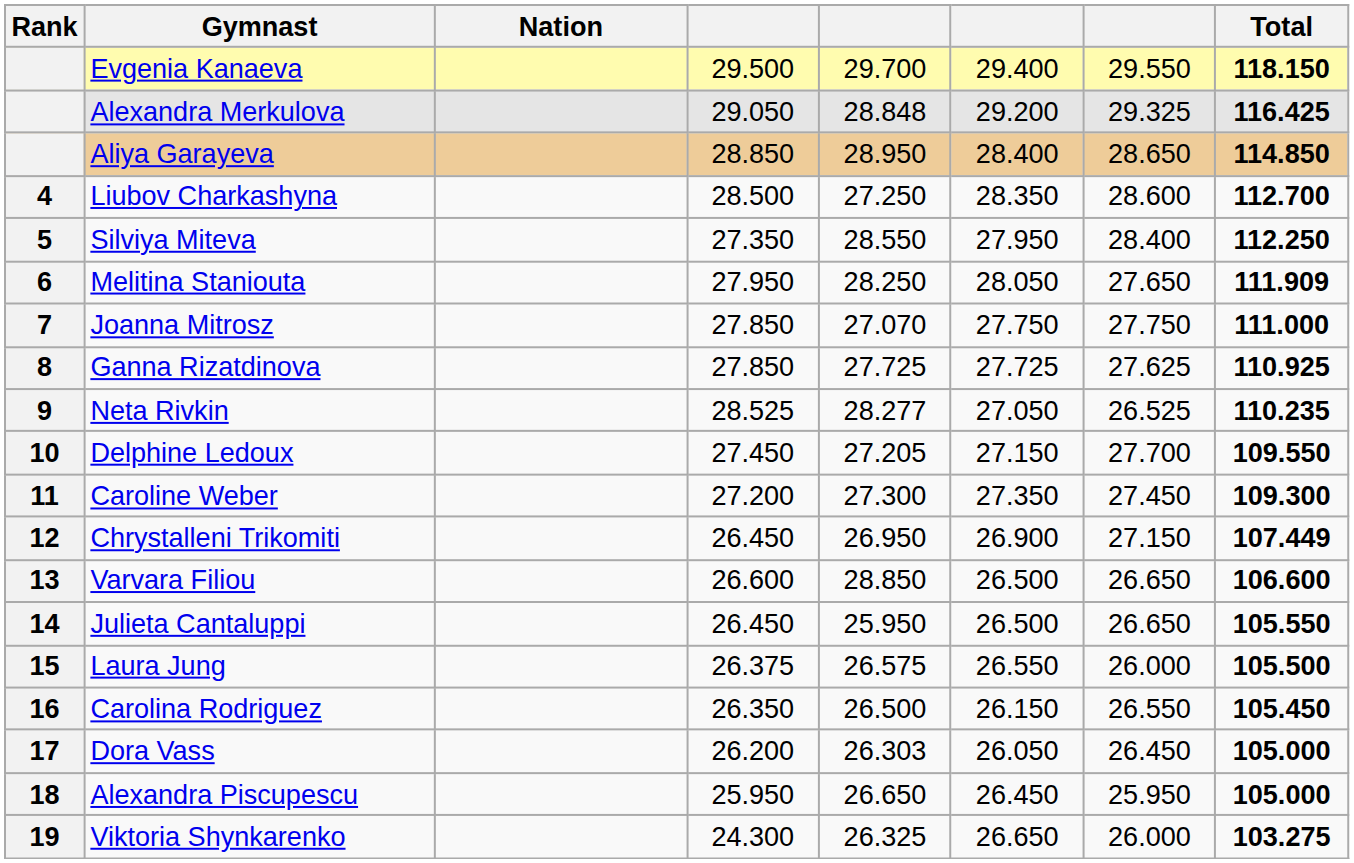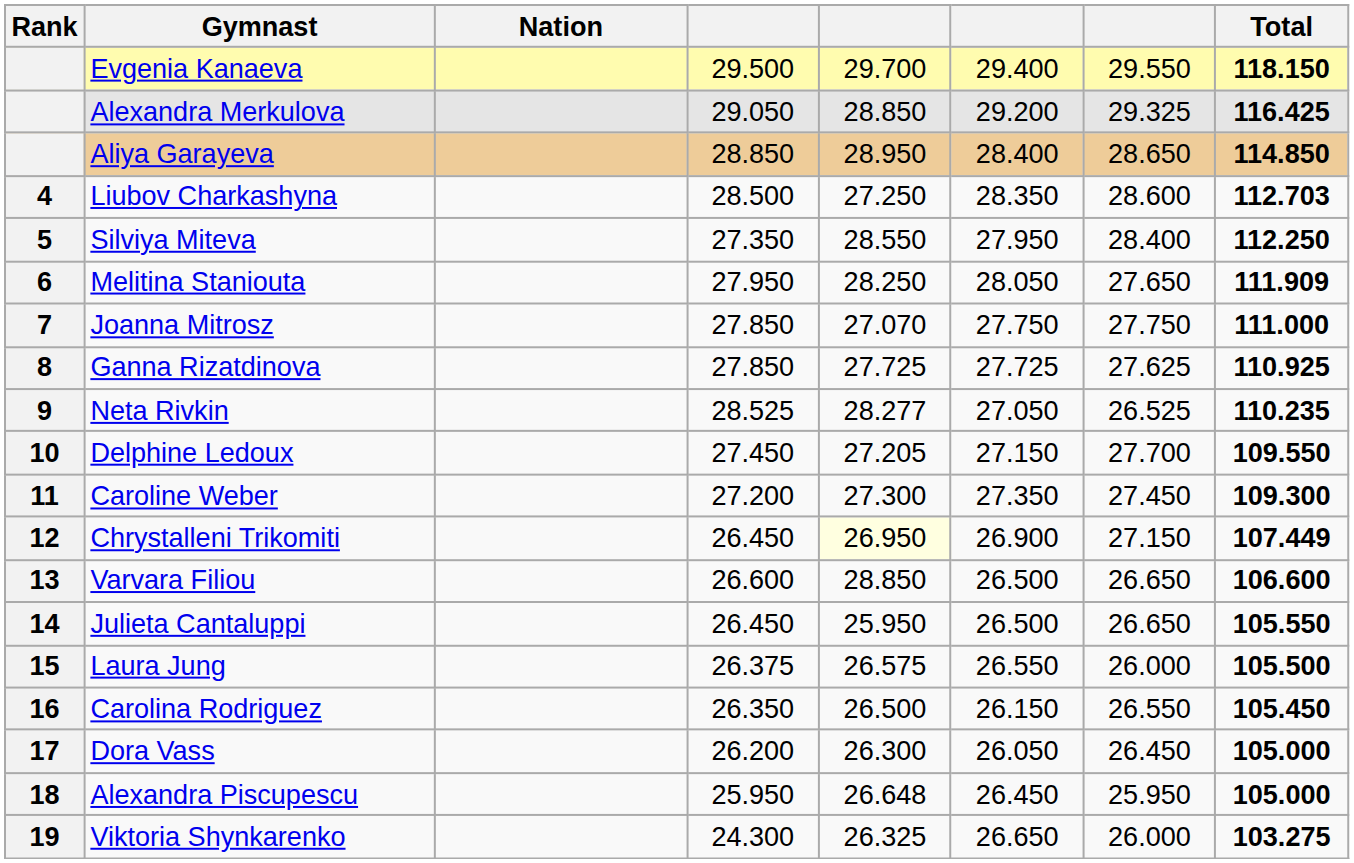 <table class="wikitable sortable" style="text-align:center; font-size:85%">
 <tr>
 <th scope="col" style="width:20px;">Rank</th>
 <th ! scope="col" style="width:170px;">Gymnast</th>
 <th ! scope="col" style="width:120px;">Nation</th>
 <th ! scope="col" style="width:60px;"></th>
 <th ! scope="col" style="width:60px;"></th>
 <th ! scope="col" style="width:60px;"></th>
 <th ! scope="col" style="width:60px;"></th>
 <th ! scope="col" style="width:60px;">Total</th>
 </tr>
 <tr bgcolor=fffcaf>
 <th scope=row></th>
 <td align=left><a href='#'>Evgenia Kanaeva</a></td>
 <td style="text-align:left;"></td>
 <td>29.500</td>
 <td>29.700</td>
 <td>29.400</td>
 <td>29.550</td>
 <td><strong>118.150 </strong></td>
 </tr>
 <tr bgcolor=e5e5e5>
 <th scope=row></th>
 <td align=left><a href='#'>Alexandra Merkulova</a></td>
 <td style="text-align:left;"></td>
 <td>29.050</td>
-<td>28.848</td>
+<td>28.850</td>
 <td>29.200</td>
 <td>29.325</td>
 <td><strong>116.425</strong></td>
 </tr>
 <tr bgcolor=eecc99>
 <th scope=row></th>
 <td align=left><a href='#'>Aliya Garayeva</a></td>
 <td style="text-align:left;"></td>
 <td>28.850</td>
 <td>28.950</td>
 <td>28.400</td>
 <td>28.650</td>
 <td><strong>114.850</strong></td>
 </tr>
 <tr>
 <th scope=row>4</th>
 <td align=left><a href='#'>Liubov Charkashyna</a></td>
 <td style="text-align:left;"></td>
 <td>28.500</td>
 <td>27.250</td>
 <td>28.350</td>
 <td>28.600</td>
-<td><strong>112.700</strong></td>
+<td><strong>112.703</strong></td>
 </tr>
 <tr>
 <th scope=row>5</th>
 <td align=left><a href='#'>Silviya Miteva</a></td>
 <td style="text-align:left;"></td>
 <td>27.350</td>
 <td>28.550</td>
 <td>27.950</td>
 <td>28.400</td>
 <td><strong>112.250</strong></td>
 </tr>
 <tr>
 <th scope=row>6</th>
 <td align=left><a href='#'>Melitina Staniouta</a></td>
 <td style="text-align:left;"></td>
 <td>27.950</td>
 <td>28.250</td>
 <td>28.050</td>
 <td>27.650</td>
 <td><strong>111.909</strong></td>
 </tr>
 <tr>
 <th scope=row>7</th>
 <td align=left><a href='#'>Joanna Mitrosz</a></td>
 <td style="text-align:left;"></td>
 <td>27.850</td>
 <td>27.070</td>
 <td>27.750</td>
 <td>27.750</td>
 <td><strong>111.000</strong></td>
 </tr>
 <tr>
 <th scope=row>8</th>
 <td align=left><a href='#'>Ganna Rizatdinova</a></td>
 <td style="text-align:left;"></td>
 <td>27.850</td>
 <td>27.725</td>
 <td>27.725</td>
 <td>27.625</td>
 <td><strong>110.925</strong></td>
 </tr>
 <tr>
 <th scope=row>9</th>
 <td align=left><a href='#'>Neta Rivkin</a></td>
 <td style="text-align:left;"></td>
 <td>28.525</td>
 <td>28.277</td>
 <td>27.050</td>
 <td>26.525</td>
 <td><strong>110.235</strong></td>
 </tr>
 <tr>
 <th scope=row>10</th>
 <td align=left><a href='#'>Delphine Ledoux</a></td>
 <td style="text-align:left;"></td>
 <td>27.450</td>
 <td>27.205</td>
 <td>27.150</td>
 <td>27.700</td>
 <td><strong>109.550</strong></td>
 </tr>
 <tr>
 <th scope=row>11</th>
 <td align=left><a href='#'>Caroline Weber</a></td>
 <td style="text-align:left;"></td>
 <td>27.200</td>
 <td>27.300</td>
 <td>27.350</td>
 <td>27.450</td>
 <td><strong>109.300</strong></td>
 </tr>
 <tr>
 <th scope=row>12</th>
 <td align=left><a href='#'>Chrystalleni Trikomiti</a></td>
 <td style="text-align:left;"></td>
 <td>26.450</td>
-<td>26.950</td>
+<td style="background: lightyellow;">26.950</td>
 <td>26.900</td>
 <td>27.150</td>
 <td><strong>107.449</strong></td>
 </tr>
 <tr>
 <th scope=row>13</th>
 <td align=left><a href='#'>Varvara Filiou</a></td>
 <td style="text-align:left;"></td>
 <td>26.600</td>
 <td>28.850</td>
 <td>26.500</td>
 <td>26.650</td>
 <td><strong>106.600</strong></td>
 </tr>
 <tr>
 <th scope=row>14</th>
 <td align=left><a href='#'>Julieta Cantaluppi</a></td>
 <td style="text-align:left;"></td>
 <td>26.450</td>
 <td>25.950</td>
 <td>26.500</td>
 <td>26.650</td>
 <td><strong>105.550</strong></td>
 </tr>
 <tr>
 <th scope=row>15</th>
 <td align=left><a href='#'>Laura Jung</a></td>
 <td style="text-align:left;"></td>
 <td>26.375</td>
 <td>26.575</td>
 <td>26.550</td>
 <td>26.000</td>
 <td><strong>105.500</strong></td>
 </tr>
 <tr>
 <th scope=row>16</th>
 <td align=left><a href='#'>Carolina Rodriguez</a></td>
 <td style="text-align:left;"></td>
 <td>26.350</td>
 <td>26.500</td>
 <td>26.150</td>
 <td>26.550</td>
 <td><strong>105.450</strong></td>
 </tr>
 <tr>
 <th scope=row>17</th>
 <td align=left><a href='#'>Dora Vass</a></td>
 <td style="text-align:left;"></td>
 <td>26.200</td>
-<td>26.303</td>
+<td>26.300</td>
 <td>26.050</td>
 <td>26.450</td>
 <td><strong>105.000</strong></td>
 </tr>
 <tr>
 <th scope=row>18</th>
 <td align=left><a href='#'>Alexandra Piscupescu</a></td>
 <td style="text-align:left;"></td>
 <td>25.950</td>
-<td>26.650</td>
+<td>26.648</td>
 <td>26.450</td>
 <td>25.950</td>
 <td><strong>105.000</strong></td>
 </tr>
 <tr>
 <th scope=row>19</th>
 <td align=left><a href='#'>Viktoria Shynkarenko</a></td>
 <td style="text-align:left;"></td>
 <td>24.300</td>
 <td>26.325</td>
 <td>26.650</td>
 <td>26.000</td>
 <td><strong>103.275</strong></td>
 </tr>
 <tr>
 </tr>
 </table>
